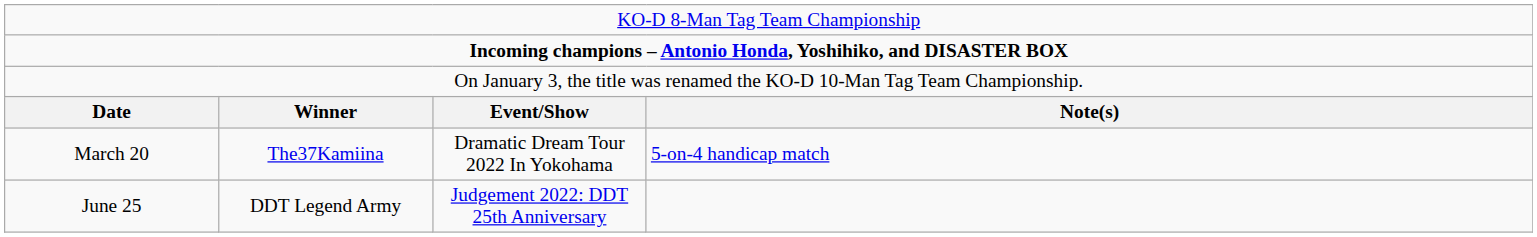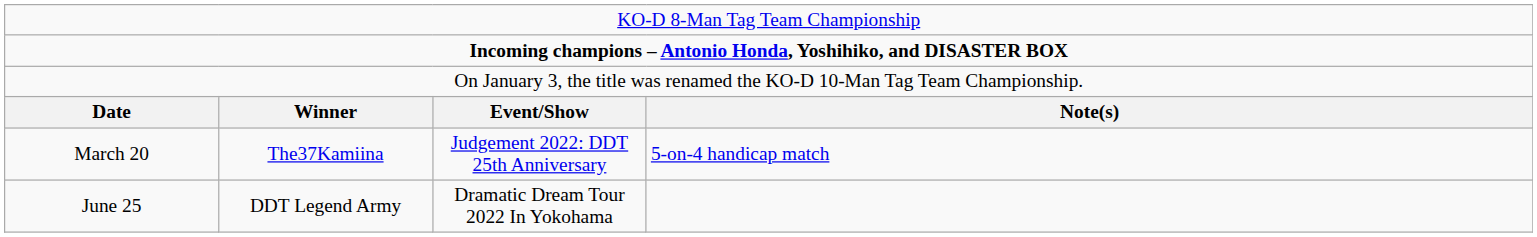 <table class="wikitable" style="text-align:center; width:100%;">
 <tr>
 <td colspan="4" style="text-align: center;"><a href='#'>KO-D 8-Man Tag Team Championship</a></td>
 </tr>
 <tr>
 <td colspan="4" style="text-align: center;"><strong>Incoming champions – <a href='#'>Antonio Honda</a>, Yoshihiko, and DISASTER BOX </strong></td>
 </tr>
 <tr>
 <td colspan="4" style="text-align: center;">On January 3, the title was renamed the KO-D 10-Man Tag Team Championship.</td>
 </tr>
 <tr>
 <th width=14%>Date</th>
 <th width=14%>Winner</th>
 <th width=14%>Event/Show</th>
 <th width=58%>Note(s)</th>
 </tr>
 <tr>
 <td>March 20</td>
 <td><a href='#'>The37Kamiina</a><br></td>
-<td>Dramatic Dream Tour 2022 In Yokohama</td>
+<td><a href='#'>Judgement 2022: DDT 25th Anniversary</a></td>
 <td align=left><a href='#'>5-on-4 handicap match</a></td>
 </tr>
 <tr>
 <td>June 25</td>
 <td>DDT Legend Army<br></td>
-<td><a href='#'>Judgement 2022: DDT 25th Anniversary</a></td>
+<td>Dramatic Dream Tour 2022 In Yokohama</td>
 <td></td>
 </tr>
 </table>
